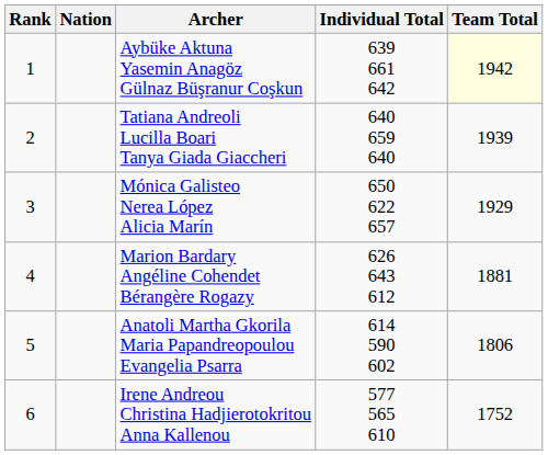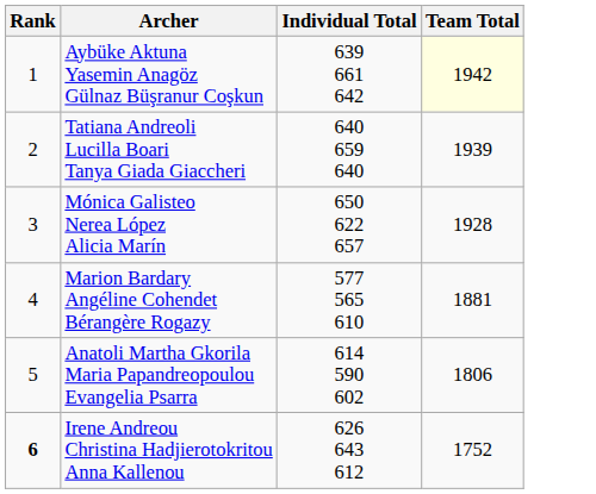 <table class="wikitable" style="text-align:center">
 <tr>
 <th>Rank</th>
-<th>Nation</th>
 <th>Archer</th>
 <th>Individual Total</th>
 <th>Team Total</th>
 </tr>
 <tr>
 <td>1</td>
-<td align=left></td>
 <td align=left><a href='#'>Aybüke Aktuna</a><br><a href='#'>Yasemin Anagöz</a><br><a href='#'>Gülnaz Büşranur Coşkun</a></td>
 <td>639<br>661<br>642</td>
 <td style="background: lightyellow;">1942</td>
 </tr>
 <tr>
 <td>2</td>
-<td align=left></td>
 <td align=left><a href='#'>Tatiana Andreoli</a><br><a href='#'>Lucilla Boari</a><br><a href='#'>Tanya Giada Giaccheri</a></td>
 <td>640<br>659<br>640</td>
 <td>1939</td>
 </tr>
 <tr>
 <td>3</td>
-<td align=left></td>
 <td align=left><a href='#'>Mónica Galisteo</a><br><a href='#'>Nerea López</a><br><a href='#'>Alicia Marín</a></td>
 <td>650<br>622<br>657</td>
-<td>1929</td>
+<td>1928</td>
 </tr>
 <tr>
 <td>4</td>
-<td align=left></td>
 <td align=left><a href='#'>Marion Bardary</a><br><a href='#'>Angéline Cohendet</a><br><a href='#'>Bérangère Rogazy</a></td>
-<td>626<br>643<br>612</td>
+<td>577<br>565<br>610</td>
 <td>1881</td>
 </tr>
 <tr>
 <td>5</td>
-<td align=left></td>
 <td align=left><a href='#'>Anatoli Martha Gkorila</a><br><a href='#'>Maria Papandreopoulou</a><br><a href='#'>Evangelia Psarra</a></td>
 <td>614<br>590<br>602</td>
 <td>1806</td>
 </tr>
 <tr>
-<td>6</td>
-<td align=left></td>
+<td><strong>6</strong></td>
 <td align=left><a href='#'>Irene Andreou</a><br><a href='#'>Christina Hadjierotokritou</a><br><a href='#'>Anna Kallenou</a></td>
-<td>577<br>565<br>610</td>
+<td>626<br>643<br>612</td>
 <td>1752</td>
 </tr>
 </table>
